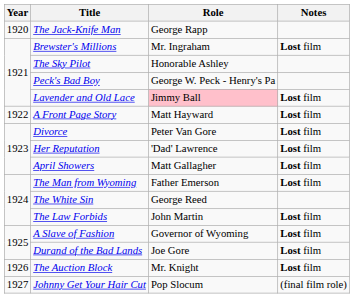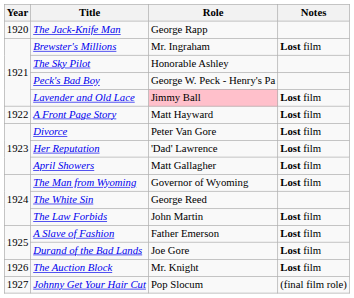 <table class="wikitable">
 <tr>
 <th>Year</th>
 <th>Title</th>
 <th>Role</th>
 <th>Notes</th>
 </tr>
 <tr>
 <td>1920</td>
 <td><em><a href='#'>The Jack-Knife Man</a></em></td>
 <td>George Rapp</td>
 <td></td>
 </tr>
 <tr>
 <td rowspan=4>1921</td>
 <td><em><a href='#'>Brewster's Millions</a></em></td>
 <td>Mr. Ingraham</td>
 <td><strong>Lost</strong> film</td>
 </tr>
 <tr>
 <td><em><a href='#'>The Sky Pilot</a></em></td>
 <td>Honorable Ashley</td>
 <td></td>
 </tr>
 <tr>
 <td><em><a href='#'>Peck's Bad Boy</a></em></td>
 <td>George W. Peck - Henry's Pa</td>
 <td></td>
 </tr>
 <tr>
 <td><em><a href='#'>Lavender and Old Lace</a></em></td>
 <td style="background: pink;">Jimmy Ball</td>
 <td><strong>Lost</strong> film</td>
 </tr>
 <tr>
 <td>1922</td>
 <td><em><a href='#'>A Front Page Story</a></em></td>
 <td>Matt Hayward</td>
 <td><strong>Lost</strong> film</td>
 </tr>
 <tr>
 <td rowspan=3>1923</td>
 <td><em><a href='#'>Divorce</a></em></td>
 <td>Peter Van Gore</td>
 <td><strong>Lost</strong> film</td>
 </tr>
 <tr>
 <td><em><a href='#'>Her Reputation</a></em></td>
 <td>'Dad' Lawrence</td>
 <td><strong>Lost</strong> film</td>
 </tr>
 <tr>
 <td><em><a href='#'>April Showers</a></em></td>
 <td>Matt Gallagher</td>
 <td><strong>Lost</strong> film</td>
 </tr>
 <tr>
 <td rowspan=3>1924</td>
 <td><em><a href='#'>The Man from Wyoming</a></em></td>
-<td>Father Emerson</td>
+<td>Governor of Wyoming</td>
 <td><strong>Lost</strong> film</td>
 </tr>
 <tr>
 <td><em><a href='#'>The White Sin</a></em></td>
 <td>George Reed</td>
 <td></td>
 </tr>
 <tr>
 <td><em><a href='#'>The Law Forbids</a></em></td>
 <td>John Martin</td>
 <td><strong>Lost</strong> film</td>
 </tr>
 <tr>
 <td rowspan=2>1925</td>
 <td><em><a href='#'>A Slave of Fashion</a></em></td>
-<td>Governor of Wyoming</td>
+<td>Father Emerson</td>
 <td><strong>Lost</strong> film</td>
 </tr>
 <tr>
 <td><em><a href='#'>Durand of the Bad Lands</a></em></td>
 <td>Joe Gore</td>
 <td><strong>Lost</strong> film</td>
 </tr>
 <tr>
 <td>1926</td>
 <td><em><a href='#'>The Auction Block</a></em></td>
 <td>Mr. Knight</td>
 <td><strong>Lost</strong> film</td>
 </tr>
 <tr>
 <td>1927</td>
 <td><em><a href='#'>Johnny Get Your Hair Cut</a></em></td>
 <td>Pop Slocum</td>
 <td>(final film role)</td>
 </tr>
 </table>
